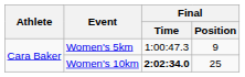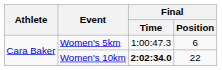 <table class="wikitable" border="1" style="font-size:90%">
 <tr>
 <th rowspan=2>Athlete</th>
 <th rowspan=2>Event</th>
 <th colspan=2>Final</th>
 </tr>
 <tr>
 <th>Time</th>
 <th>Position</th>
 </tr>
 <tr>
 <td rowspan=2><a href='#'>Cara Baker</a></td>
 <td><a href='#'>Women's 5km</a></td>
 <td align=center>1:00:47.3</td>
-<td align=center>9</td>
+<td align=center>6</td>
 </tr>
 <tr>
 <td><a href='#'>Women's 10km</a></td>
 <td align=center><strong>2:02:34.0</strong></td>
-<td align=center>25</td>
+<td align=center>22</td>
 </tr>
 </table>
